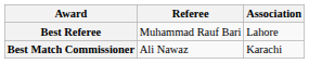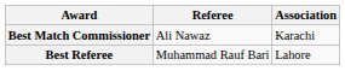 <table class="wikitable" style="text-align:center">
 <tr>
 <th>Award</th>
 <th>Referee</th>
 <th>Association</th>
 </tr>
 <tr>
+<th>Best Match Commissioner</th>
+<td align="left">Ali Nawaz</td>
+<td align="left">Karachi</td>
+</tr>
+<tr>
 <th>Best Referee</th>
 <td align="left">Muhammad Rauf Bari</td>
 <td align="left">Lahore</td>
 </tr>
-<tr>
-<th>Best Match Commissioner</th>
-<td align="left">Ali Nawaz</td>
-<td align="left">Karachi</td>
-</tr>
 </table>
